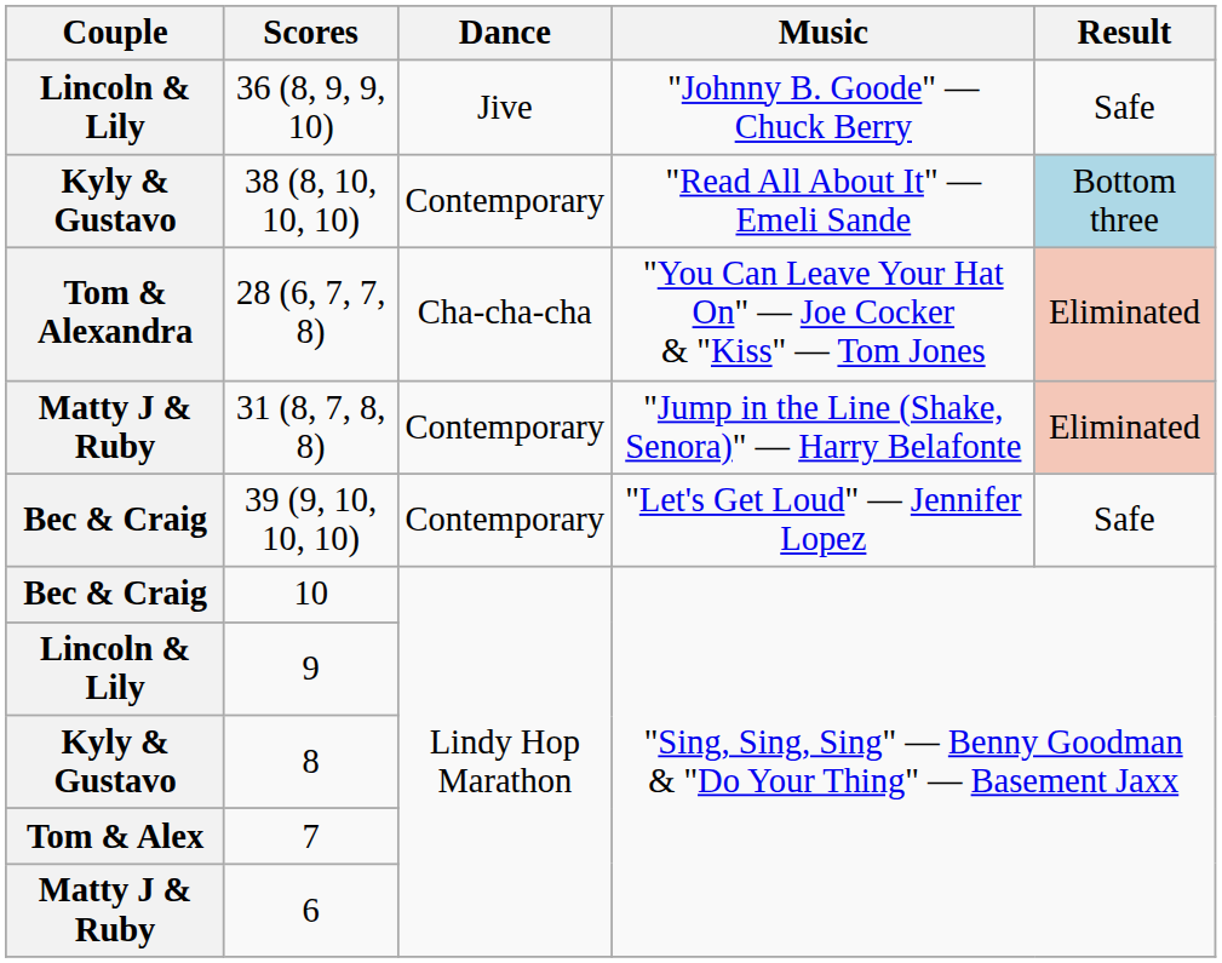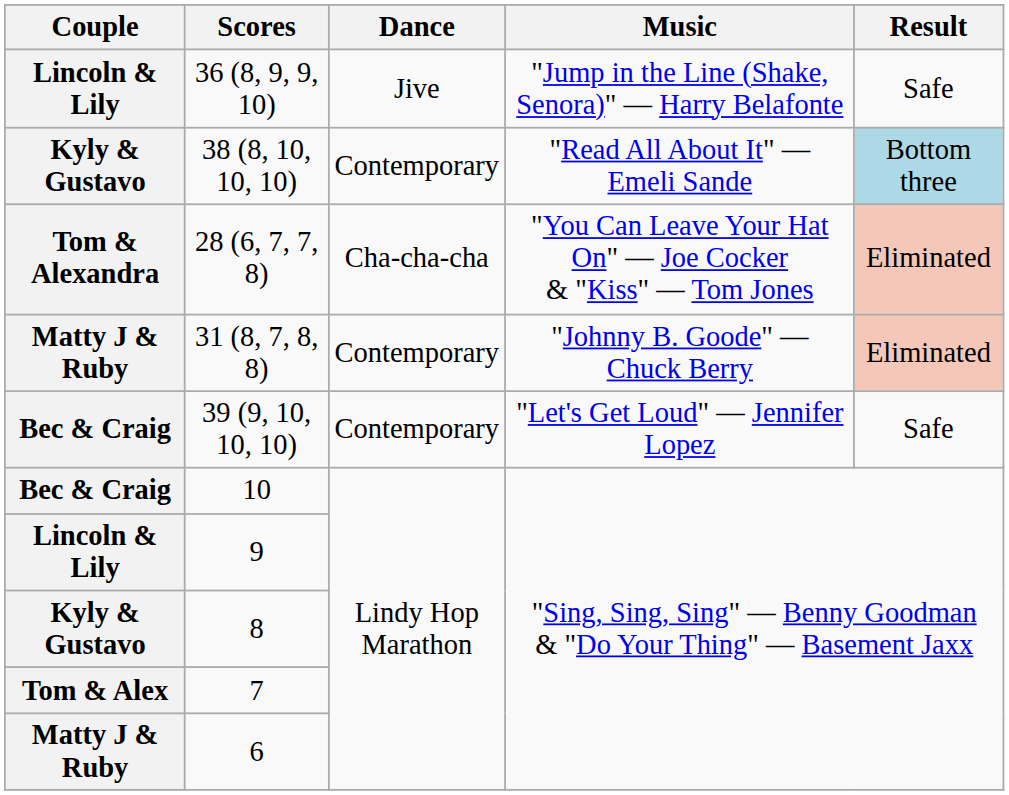 <table class="wikitable sortable" style="text-align:center; width: 90%">
 <tr>
 <th scope="col">Couple</th>
 <th scope="col">Scores</th>
 <th scope="col" class="unsortable">Dance</th>
 <th scope="col" class="unsortable">Music</th>
 <th scope="col" class="unsortable">Result</th>
 </tr>
 <tr>
 <th scope="row">Lincoln & Lily</th>
 <td>36 (8, 9, 9, 10)</td>
 <td>Jive</td>
-<td>"<a href='#'>Johnny B. Goode</a>" — <a href='#'>Chuck Berry</a></td>
+<td>"<a href='#'>Jump in the Line (Shake, Senora)</a>" — <a href='#'>Harry Belafonte</a></td>
 <td>Safe</td>
 </tr>
 <tr>
 <th scope="row">Kyly & Gustavo</th>
 <td>38 (8, 10, 10, 10)</td>
 <td>Contemporary</td>
 <td>"<a href='#'>Read All About It</a>" — <a href='#'>Emeli Sande</a></td>
 <td bgcolor="lightblue">Bottom three</td>
 </tr>
 <tr>
 <th scope="row">Tom & Alexandra</th>
 <td>28 (6, 7, 7, 8)</td>
 <td>Cha-cha-cha</td>
 <td>"<a href='#'>You Can Leave Your Hat On</a>" — <a href='#'>Joe Cocker</a><br>& "<a href='#'>Kiss</a>" — <a href='#'>Tom Jones</a></td>
 <td bgcolor="f4c7b8">Eliminated</td>
 </tr>
 <tr>
 <th scope="row">Matty J & Ruby</th>
 <td>31 (8, 7, 8, 8)</td>
 <td>Contemporary</td>
-<td>"<a href='#'>Jump in the Line (Shake, Senora)</a>" — <a href='#'>Harry Belafonte</a></td>
+<td>"<a href='#'>Johnny B. Goode</a>" — <a href='#'>Chuck Berry</a></td>
 <td bgcolor="f4c7b8">Eliminated</td>
 </tr>
 <tr>
 <th scope="row">Bec & Craig</th>
 <td>39 (9, 10, 10, 10)</td>
 <td>Contemporary</td>
 <td>"<a href='#'>Let's Get Loud</a>" — <a href='#'>Jennifer Lopez</a></td>
 <td>Safe</td>
 </tr>
 <tr>
 <th scope="row">Bec & Craig</th>
 <td>10</td>
 <td rowspan="5">Lindy Hop<br>Marathon</td>
 <td colspan="2" rowspan="5">"<a href='#'>Sing, Sing, Sing</a>" — <a href='#'>Benny Goodman</a><br>& "<a href='#'>Do Your Thing</a>" — <a href='#'>Basement Jaxx</a></td>
 </tr>
 <tr>
 <th scope="row">Lincoln & Lily</th>
 <td>9</td>
 </tr>
 <tr>
 <th scope="row">Kyly & Gustavo</th>
 <td>8</td>
 </tr>
 <tr>
 <th scope="row">Tom & Alex</th>
 <td>7</td>
 </tr>
 <tr>
 <th scope="row">Matty J & Ruby</th>
 <td>6</td>
 </tr>
 </table>
